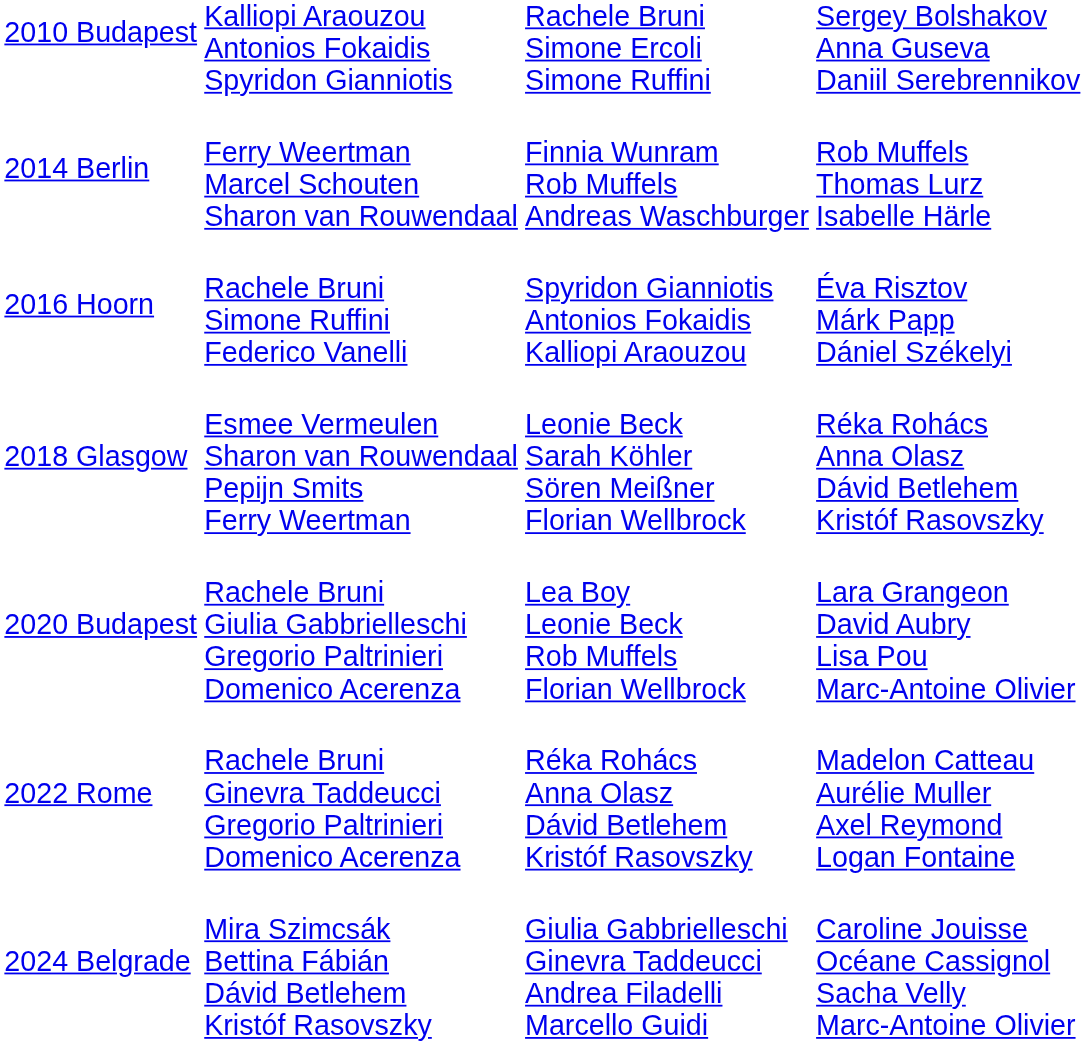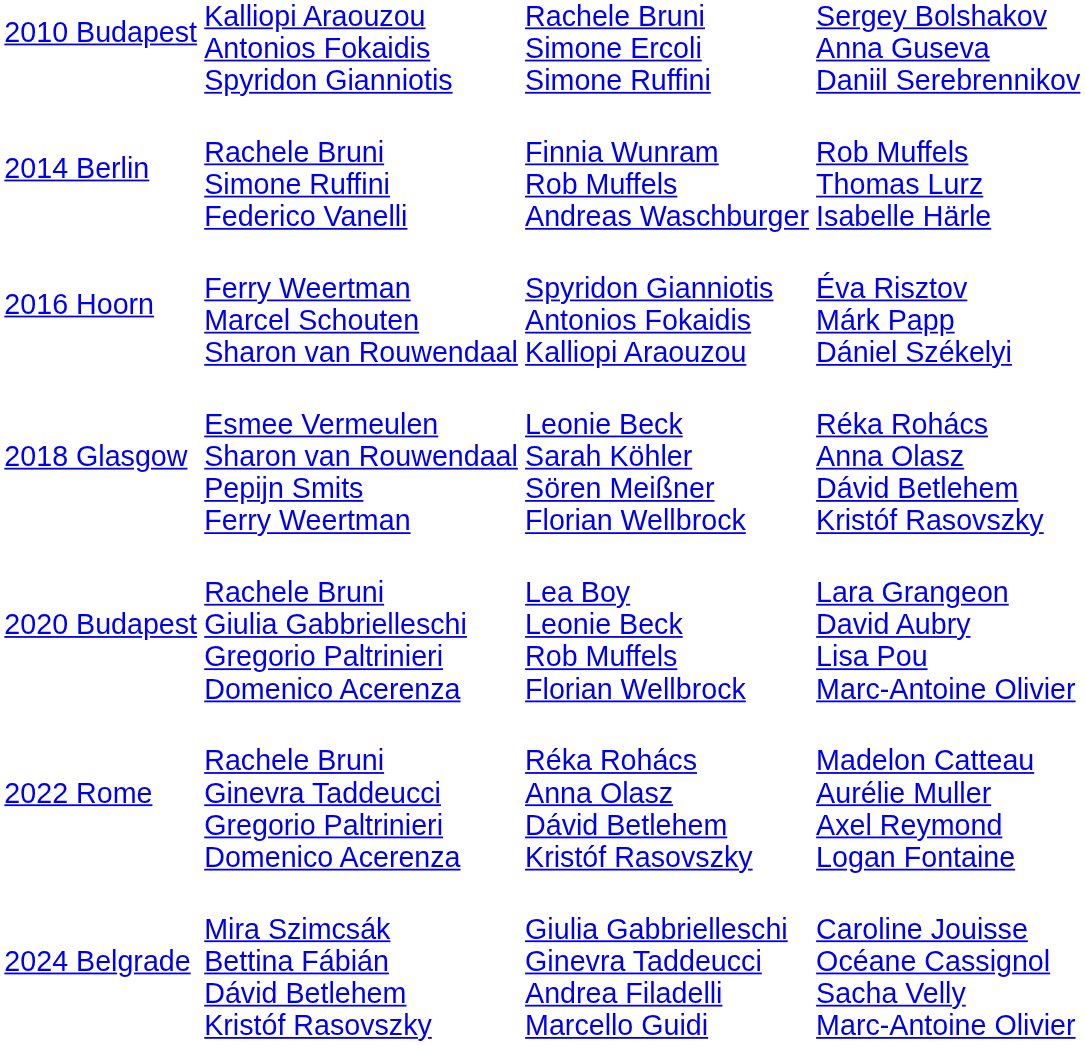 <table>
 <tr>
 <td><a href='#'>2010 Budapest</a></td>
 <td><br><a href='#'>Kalliopi Araouzou</a><br><a href='#'>Antonios Fokaidis</a><br><a href='#'>Spyridon Gianniotis</a></td>
 <td><br><a href='#'>Rachele Bruni</a><br><a href='#'>Simone Ercoli</a><br><a href='#'>Simone Ruffini</a></td>
 <td><br><a href='#'>Sergey Bolshakov</a><br><a href='#'>Anna Guseva</a><br><a href='#'>Daniil Serebrennikov</a></td>
 </tr>
 <tr>
 <td><a href='#'>2014 Berlin</a></td>
-<td><br><a href='#'>Ferry Weertman</a><br><a href='#'>Marcel Schouten</a><br><a href='#'>Sharon van Rouwendaal</a></td>
+<td><br><a href='#'>Rachele Bruni</a><br><a href='#'>Simone Ruffini</a><br><a href='#'>Federico Vanelli</a></td>
 <td><br><a href='#'>Finnia Wunram</a><br><a href='#'>Rob Muffels</a><br><a href='#'>Andreas Waschburger</a></td>
 <td><br><a href='#'>Rob Muffels</a><br><a href='#'>Thomas Lurz</a><br><a href='#'>Isabelle Härle</a></td>
 </tr>
 <tr>
 <td><a href='#'>2016 Hoorn</a></td>
-<td><br><a href='#'>Rachele Bruni</a><br><a href='#'>Simone Ruffini</a><br><a href='#'>Federico Vanelli</a></td>
+<td><br><a href='#'>Ferry Weertman</a><br><a href='#'>Marcel Schouten</a><br><a href='#'>Sharon van Rouwendaal</a></td>
 <td><br><a href='#'>Spyridon Gianniotis</a><br><a href='#'>Antonios Fokaidis</a><br><a href='#'>Kalliopi Araouzou</a></td>
 <td><br><a href='#'>Éva Risztov</a><br><a href='#'>Márk Papp</a><br><a href='#'>Dániel Székelyi</a></td>
 </tr>
 <tr>
 <td><a href='#'>2018 Glasgow</a></td>
 <td><br><a href='#'>Esmee Vermeulen</a><br><a href='#'>Sharon van Rouwendaal</a><br><a href='#'>Pepijn Smits</a><br><a href='#'>Ferry Weertman</a></td>
 <td><br><a href='#'>Leonie Beck</a><br><a href='#'>Sarah Köhler</a><br><a href='#'>Sören Meißner</a><br><a href='#'>Florian Wellbrock</a></td>
 <td><br><a href='#'>Réka Rohács</a><br><a href='#'>Anna Olasz</a><br><a href='#'>Dávid Betlehem</a><br><a href='#'>Kristóf Rasovszky</a></td>
 </tr>
 <tr>
 <td><a href='#'>2020 Budapest</a></td>
 <td><br><a href='#'>Rachele Bruni</a><br><a href='#'>Giulia Gabbrielleschi</a><br><a href='#'>Gregorio Paltrinieri</a><br><a href='#'>Domenico Acerenza</a></td>
 <td><br><a href='#'>Lea Boy</a><br><a href='#'>Leonie Beck</a><br><a href='#'>Rob Muffels</a><br><a href='#'>Florian Wellbrock</a></td>
 <td><br><a href='#'>Lara Grangeon</a><br><a href='#'>David Aubry</a><br><a href='#'>Lisa Pou</a><br><a href='#'>Marc-Antoine Olivier</a></td>
 </tr>
 <tr>
 <td><a href='#'>2022 Rome</a></td>
 <td><br><a href='#'>Rachele Bruni</a><br><a href='#'>Ginevra Taddeucci</a><br><a href='#'>Gregorio Paltrinieri</a><br><a href='#'>Domenico Acerenza</a></td>
 <td><br><a href='#'>Réka Rohács</a><br><a href='#'>Anna Olasz</a><br><a href='#'>Dávid Betlehem</a><br><a href='#'>Kristóf Rasovszky</a></td>
 <td><br><a href='#'>Madelon Catteau</a><br><a href='#'>Aurélie Muller</a><br><a href='#'>Axel Reymond</a><br><a href='#'>Logan Fontaine</a></td>
 </tr>
 <tr>
 <td><a href='#'>2024 Belgrade</a></td>
 <td><br><a href='#'>Mira Szimcsák</a><br><a href='#'>Bettina Fábián</a><br><a href='#'>Dávid Betlehem</a><br><a href='#'>Kristóf Rasovszky</a></td>
 <td><br><a href='#'>Giulia Gabbrielleschi</a><br><a href='#'>Ginevra Taddeucci</a><br><a href='#'>Andrea Filadelli</a><br><a href='#'>Marcello Guidi</a></td>
 <td><br><a href='#'>Caroline Jouisse</a><br><a href='#'>Océane Cassignol</a><br><a href='#'>Sacha Velly</a><br><a href='#'>Marc-Antoine Olivier</a></td>
 </tr>
 </table>
